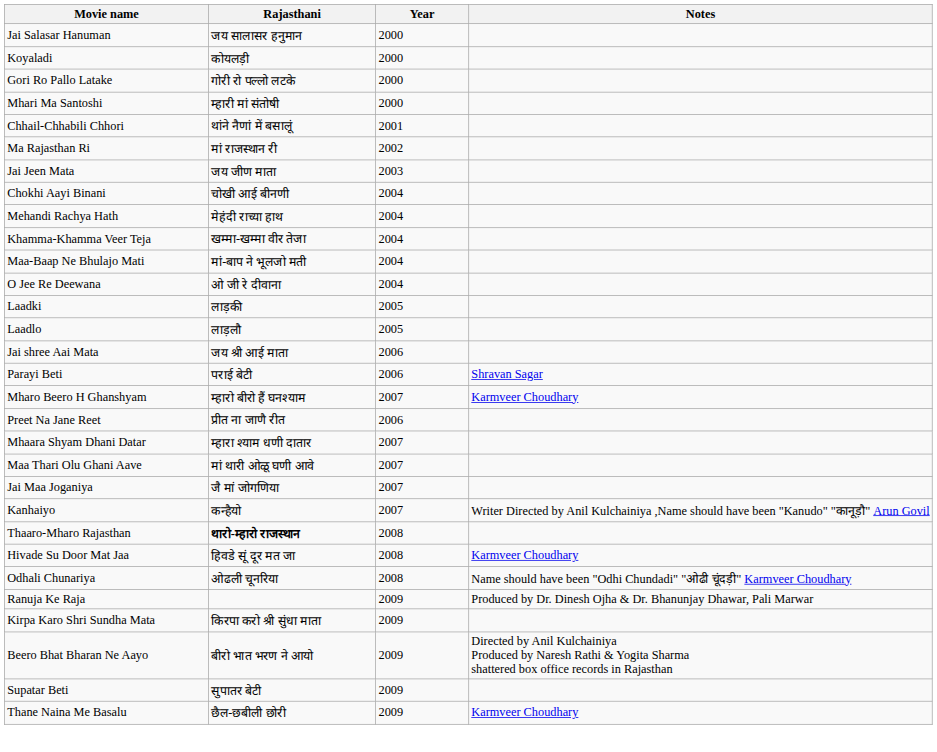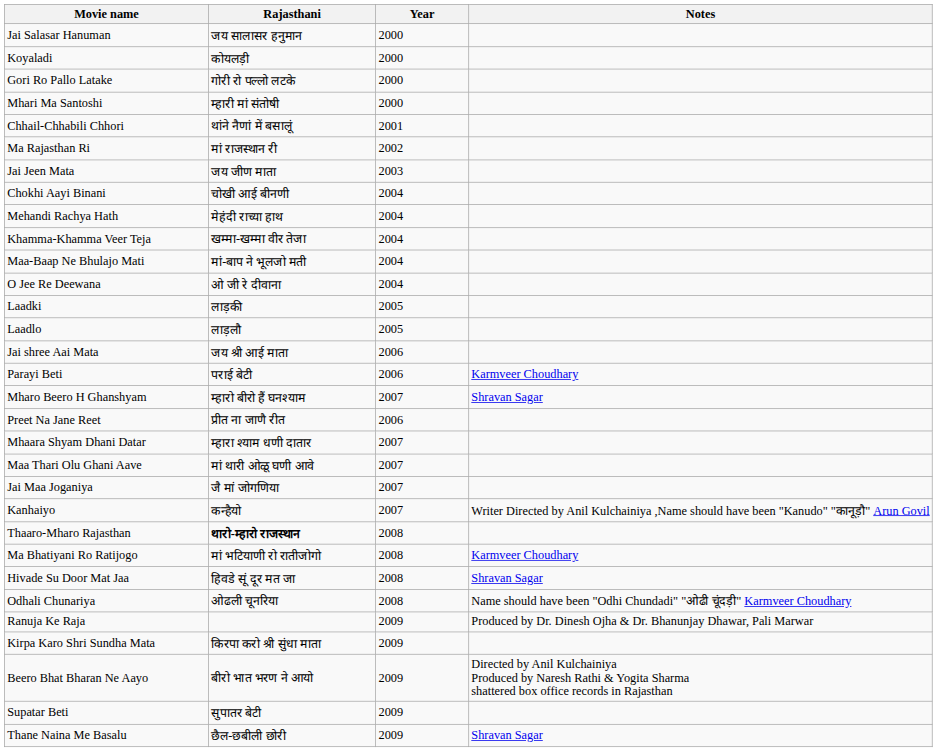 <table class="wikitable sortable">
 <tr>
 <th scope="col" style="width: 22%;">Movie name</th>
 <th scope="col" style="width: 18%;">Rajasthani</th>
 <th scope="col" style="width: 10%;">Year</th>
 <th scope="col" style="width: 50%;">Notes</th>
 </tr>
 <tr>
 <td>Jai Salasar Hanuman</td>
 <td>जय सालासर हनुमान</td>
 <td>2000</td>
 <td></td>
 </tr>
 <tr>
 <td>Koyaladi</td>
 <td>कोयलड़ी</td>
 <td>2000</td>
 <td></td>
 </tr>
 <tr>
 <td>Gori Ro Pallo Latake</td>
 <td>गोरी रो पल्लो लटके</td>
 <td>2000</td>
 <td></td>
 </tr>
 <tr>
 <td>Mhari Ma Santoshi</td>
 <td>म्हारी मां संतोषी</td>
 <td>2000</td>
 <td></td>
 </tr>
 <tr>
 <td>Chhail-Chhabili Chhori</td>
 <td>थांने नैणां में बसालूं</td>
 <td>2001</td>
 <td></td>
 </tr>
 <tr>
 <td>Ma Rajasthan Ri</td>
 <td>मां राजस्थान री</td>
 <td>2002</td>
 <td></td>
 </tr>
 <tr>
 <td>Jai Jeen Mata</td>
 <td>जय जीण माता</td>
 <td>2003</td>
 <td></td>
 </tr>
 <tr>
 <td>Chokhi Aayi Binani</td>
 <td>चोखी आई बीनणी</td>
 <td>2004</td>
 <td></td>
 </tr>
 <tr>
 <td>Mehandi Rachya Hath</td>
 <td>मेहंदी राच्या हाथ</td>
 <td>2004</td>
 <td></td>
 </tr>
 <tr>
 <td>Khamma-Khamma Veer Teja</td>
 <td>खम्मा-खम्मा वीर तेजा</td>
 <td>2004</td>
 <td></td>
 </tr>
 <tr>
 <td>Maa-Baap Ne Bhulajo Mati</td>
 <td>मां-बाप ने भूलजो मती</td>
 <td>2004</td>
 <td></td>
 </tr>
 <tr>
 <td>O Jee Re Deewana</td>
 <td>ओ जी रे दीवाना</td>
 <td>2004</td>
 <td></td>
 </tr>
 <tr>
 <td>Laadki</td>
 <td>लाड़की</td>
 <td>2005</td>
 <td></td>
 </tr>
 <tr>
 <td>Laadlo</td>
 <td>लाड़लौ</td>
 <td>2005</td>
 <td></td>
 </tr>
 <tr>
 <td>Jai shree Aai Mata</td>
 <td>जय श्री आई माता</td>
 <td>2006</td>
 <td></td>
 </tr>
 <tr>
 <td>Parayi Beti</td>
 <td>पराई बेटी</td>
 <td>2006</td>
-<td><a href='#'>Shravan Sagar</a></td>
+<td><a href='#'>Karmveer Choudhary</a></td>
 </tr>
 <tr>
 <td>Mharo Beero H Ghanshyam</td>
 <td>म्हारो बीरो हैं घनश्याम</td>
 <td>2007</td>
-<td><a href='#'>Karmveer Choudhary</a></td>
+<td><a href='#'>Shravan Sagar</a></td>
 </tr>
 <tr>
 <td>Preet Na Jane Reet</td>
 <td>प्रीत ना जाणै रीत</td>
 <td>2006</td>
 <td></td>
 </tr>
 <tr>
 <td>Mhaara Shyam Dhani Datar</td>
 <td>म्हारा श्याम धणी दातार</td>
 <td>2007</td>
 <td></td>
 </tr>
 <tr>
 <td>Maa Thari Olu Ghani Aave</td>
 <td>मां थारी ओळू घणी आवे</td>
 <td>2007</td>
 <td></td>
 </tr>
 <tr>
 <td>Jai Maa Joganiya</td>
 <td>जै मां जोगणिया</td>
 <td>2007</td>
 <td></td>
 </tr>
 <tr>
 <td>Kanhaiyo</td>
 <td>कन्हैयो</td>
 <td>2007</td>
 <td>Writer Directed by Anil Kulchainiya ,Name should have been "Kanudo" "कानूड़ौ" <a href='#'>Arun Govil</a></td>
 </tr>
 <tr>
 <td>Thaaro-Mharo Rajasthan</td>
 <td><strong>थारो-म्हारो राजस्थान</strong></td>
 <td>2008</td>
 <td></td>
 </tr>
 <tr>
+<td>Ma Bhatiyani Ro Ratijogo</td>
+<td>मां भटियाणी रो रातीजोगो</td>
+<td>2008</td>
+<td><a href='#'>Karmveer Choudhary</a></td>
+</tr>
+<tr>
 <td>Hivade Su Door Mat Jaa</td>
 <td>हिवडे सूं दूर मत जा</td>
 <td>2008</td>
-<td><a href='#'>Karmveer Choudhary</a></td>
+<td><a href='#'>Shravan Sagar</a></td>
 </tr>
 <tr>
 <td>Odhali Chunariya</td>
 <td>ओढली चूनरिया</td>
 <td>2008</td>
 <td>Name should have been "Odhi Chundadi" "ओढी चूंदड़ी" <a href='#'>Karmveer Choudhary</a></td>
 </tr>
 <tr>
 <td>Ranuja Ke Raja</td>
 <td></td>
 <td>2009</td>
 <td>Produced by Dr. Dinesh Ojha & Dr. Bhanunjay Dhawar, Pali Marwar</td>
 </tr>
 <tr>
 <td>Kirpa Karo Shri Sundha Mata</td>
 <td>किरपा करो श्री सुंधा माता</td>
 <td>2009</td>
 <td></td>
 </tr>
 <tr>
 <td>Beero Bhat Bharan Ne Aayo</td>
 <td>बीरो भात भरण ने आयो</td>
 <td>2009</td>
 <td>Directed by Anil Kulchainiya<br>Produced by Naresh Rathi & Yogita Sharma<br>shattered box office records in Rajasthan</td>
 </tr>
 <tr>
 <td>Supatar Beti</td>
 <td>सुपातर बेटी</td>
 <td>2009</td>
 <td></td>
 </tr>
 <tr>
 <td>Thane Naina Me Basalu</td>
 <td>छैल-छबीली छोरी</td>
 <td>2009</td>
-<td><a href='#'>Karmveer Choudhary</a></td>
+<td><a href='#'>Shravan Sagar</a></td>
 </tr>
 </table>
